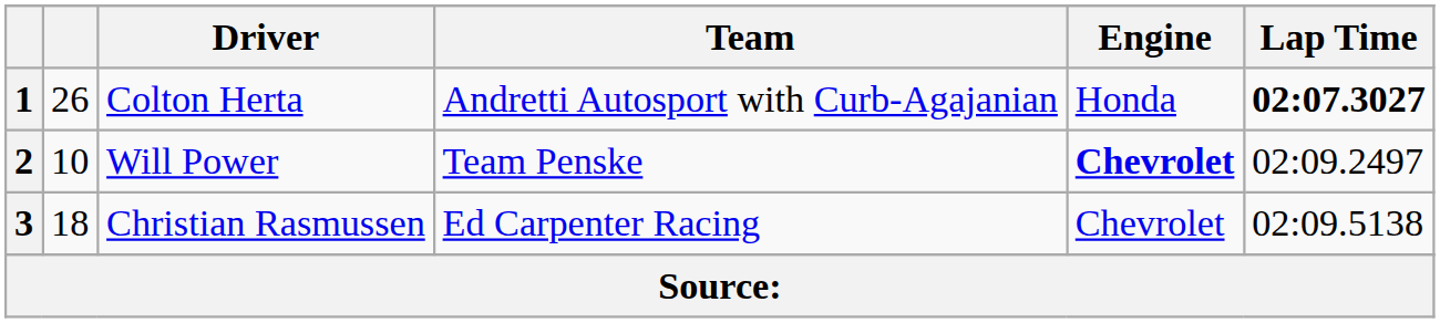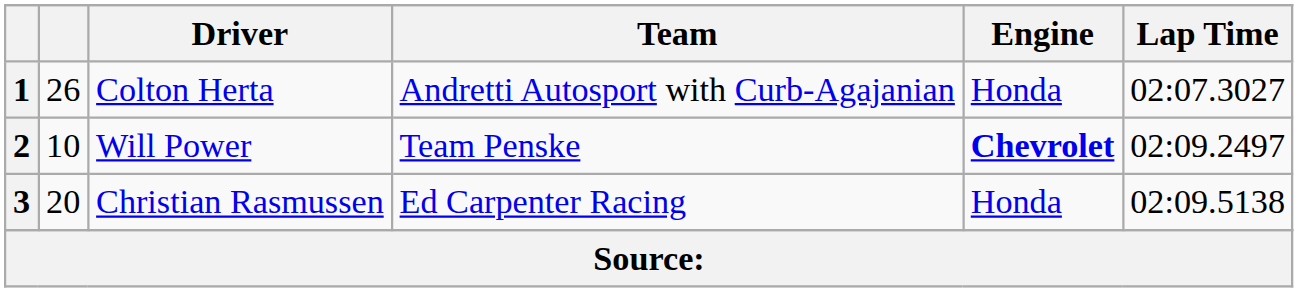 <table class="wikitable" style="font-size:95%;">
 <tr>
 </tr>
 <tr>
 <th></th>
 <th></th>
 <th>Driver</th>
 <th>Team</th>
 <th>Engine</th>
 <th>Lap Time</th>
 </tr>
 <tr>
 <th>1</th>
 <td align="center">26</td>
 <td> <a href='#'>Colton Herta</a></td>
 <td><a href='#'>Andretti Autosport</a> with <a href='#'>Curb-Agajanian</a></td>
 <td><a href='#'>Honda</a></td>
-<td><strong>02:07.3027</strong></td>
+<td>02:07.3027</td>
 </tr>
 <tr>
 <th>2</th>
 <td align="center">10</td>
 <td> <a href='#'>Will Power</a> <strong></strong></td>
 <td><a href='#'>Team Penske</a></td>
 <td><strong><a href='#'>Chevrolet</a></strong></td>
 <td>02:09.2497</td>
 </tr>
 <tr>
 <th>3</th>
-<td align="center">18</td>
+<td align="center">20</td>
 <td> <a href='#'>Christian Rasmussen</a> <strong></strong></td>
 <td><a href='#'>Ed Carpenter Racing</a></td>
-<td><a href='#'>Chevrolet</a></td>
+<td><a href='#'>Honda</a></td>
 <td>02:09.5138</td>
 </tr>
 <tr>
 </tr>
 <tr class="sortbottom">
 <th colspan="6">Source:</th>
 </tr>
 </table>
